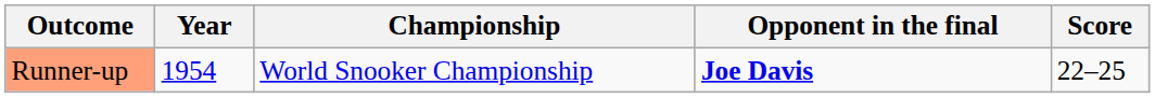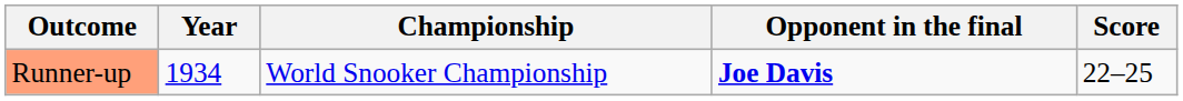 <table class="sortable wikitable">
 <tr>
 <th width="80">Outcome</th>
 <th width="50">Year</th>
 <th width="250">Championship</th>
 <th width="200">Opponent in the final</th>
 <th width="50">Score</th>
 </tr>
 <tr>
 <td style="background:#ffa07a;">Runner-up</td>
-<td><a href='#'>1954</a></td>
+<td><a href='#'>1934</a></td>
 <td><a href='#'>World Snooker Championship</a></td>
 <td><strong> <a href='#'>Joe Davis</a></strong></td>
 <td>22–25</td>
 </tr>
 </table>
